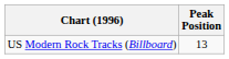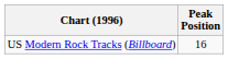 <table class="wikitable">
 <tr>
 <th>Chart (1996)</th>
 <th>Peak<br>Position</th>
 </tr>
 <tr>
 <td>US <a href='#'>Modern Rock Tracks</a> (<em><a href='#'>Billboard</a></em>)</td>
-<td align="center">13</td>
+<td align="center">16</td>
 </tr>
 </table>
